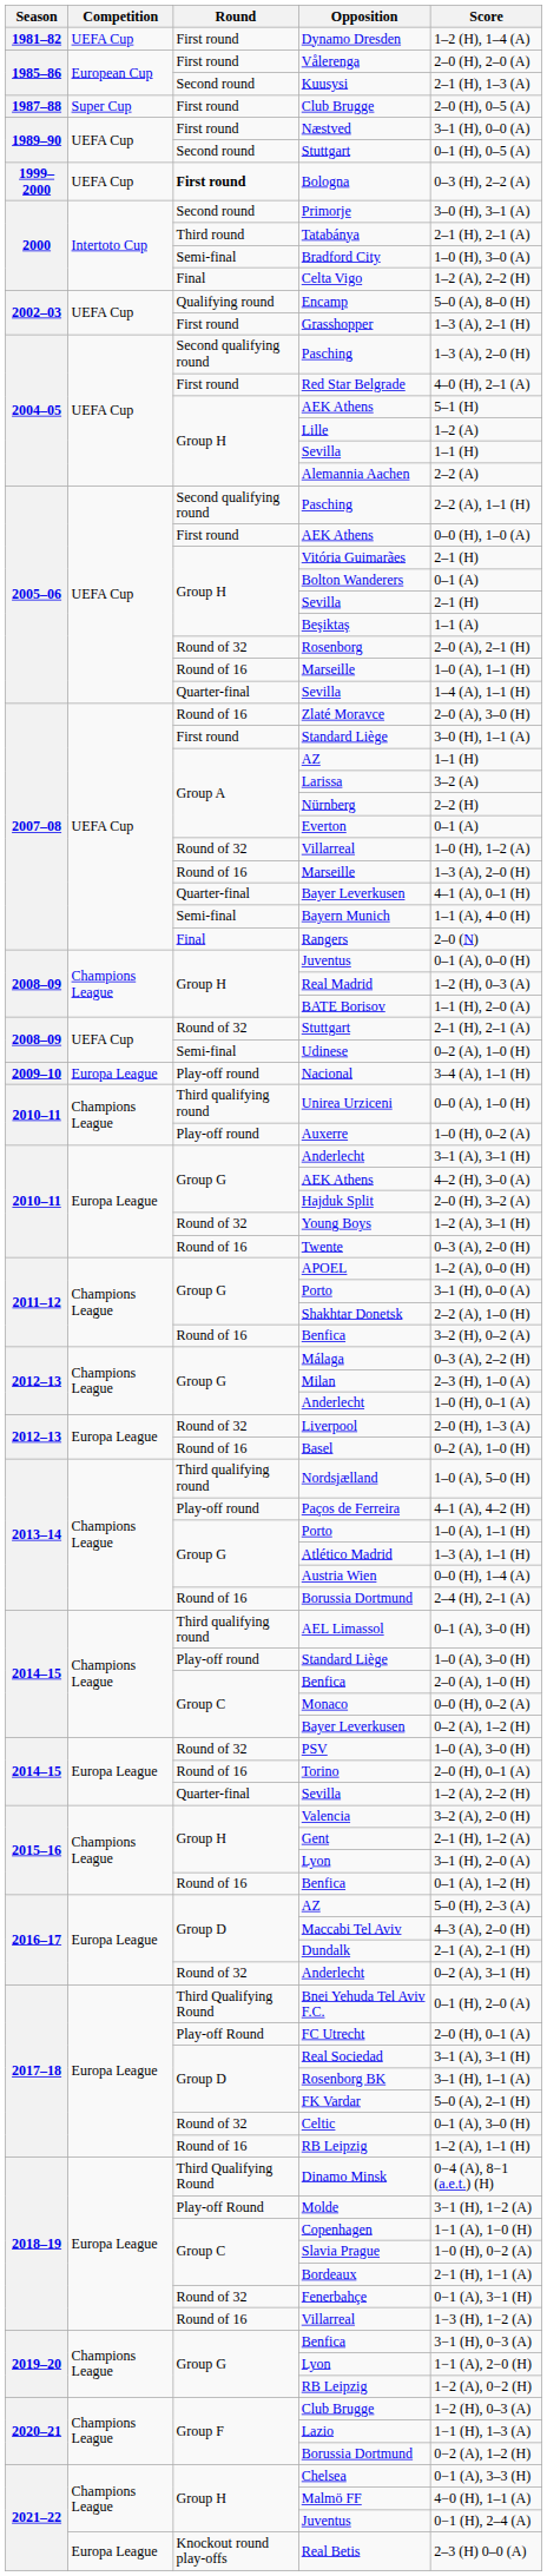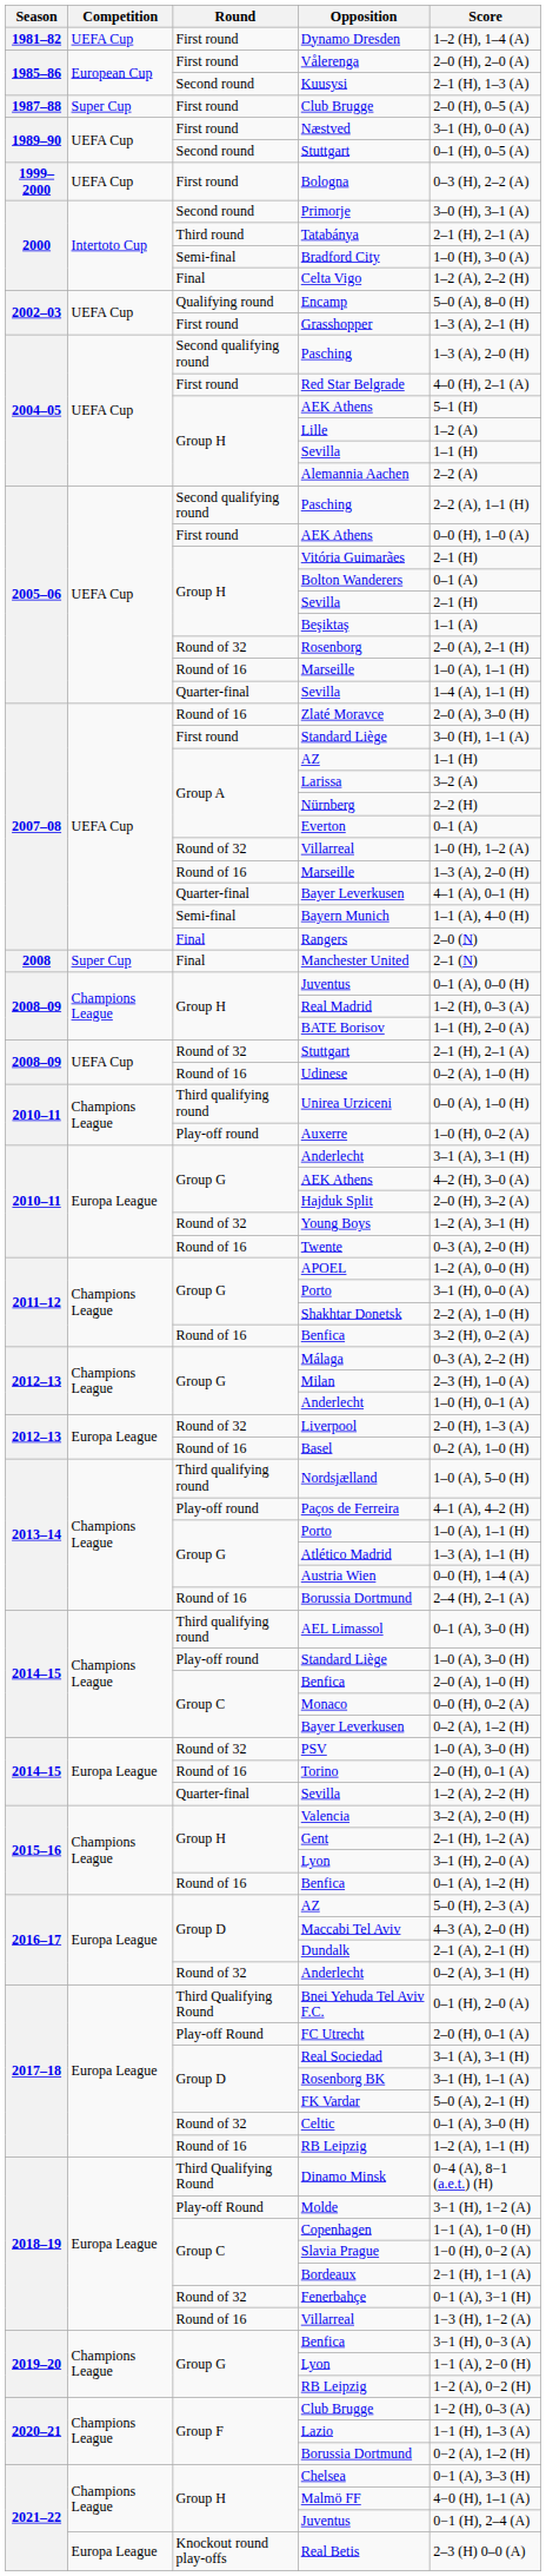 <table class="wikitable sortable">
 <tr>
 <th scope="col">Season</th>
 <th scope="col">Competition</th>
 <th scope="col">Round</th>
 <th scope="col">Opposition</th>
 <th colspan =>Score</th>
 </tr>
 <tr>
 <th scope="row" style="text-align:center"><a href='#'>1981–82</a></th>
 <td><a href='#'>UEFA Cup</a></td>
 <td>First round</td>
 <td> <a href='#'>Dynamo Dresden</a></td>
 <td>1–2 (H), 1–4 (A)</td>
 </tr>
 <tr>
 <th rowspan="2" scope="row" style="text-align:center"><a href='#'>1985–86</a></th>
 <td rowspan="2"><a href='#'>European Cup</a></td>
 <td>First round</td>
 <td> <a href='#'>Vålerenga</a></td>
 <td>2–0 (H), 2–0 (A)</td>
 </tr>
 <tr>
 <td>Second round</td>
 <td> <a href='#'>Kuusysi</a></td>
 <td>2–1 (H), 1–3 (A)</td>
 </tr>
 <tr>
 <th scope="row" style="text-align:center"><a href='#'>1987–88</a></th>
 <td><a href='#'>Super Cup</a></td>
 <td>First round</td>
 <td> <a href='#'>Club Brugge</a></td>
 <td>2–0 (H), 0–5 (A)</td>
 </tr>
 <tr>
 <th rowspan="2" scope="row" style="text-align:center"><a href='#'>1989–90</a></th>
 <td rowspan="2">UEFA Cup</td>
 <td>First round</td>
 <td> <a href='#'>Næstved</a></td>
 <td>3–1 (H), 0–0 (A)</td>
 </tr>
 <tr>
 <td>Second round</td>
 <td> <a href='#'>Stuttgart</a></td>
 <td>0–1 (H), 0–5 (A)</td>
 </tr>
 <tr>
 <th scope="row" style="text-align:center"><a href='#'>1999–2000</a></th>
 <td>UEFA Cup</td>
-<td><strong>First round</strong></td>
+<td>First round</td>
 <td> <a href='#'>Bologna</a></td>
 <td>0–3 (H), 2–2 (A)</td>
 </tr>
 <tr>
 <th rowspan="4" scope="row" style="text-align:center"><a href='#'>2000</a></th>
 <td rowspan="4"><a href='#'>Intertoto Cup</a></td>
 <td>Second round</td>
 <td> <a href='#'>Primorje</a></td>
 <td>3–0 (H), 3–1 (A)</td>
 </tr>
 <tr>
 <td>Third round</td>
 <td> <a href='#'>Tatabánya</a></td>
 <td>2–1 (H), 2–1 (A)</td>
 </tr>
 <tr>
 <td>Semi-final</td>
 <td> <a href='#'>Bradford City</a></td>
 <td>1–0 (H), 3–0 (A)</td>
 </tr>
 <tr>
 <td>Final</td>
 <td> <a href='#'>Celta Vigo</a></td>
 <td>1–2 (A), 2–2 (H)</td>
 </tr>
 <tr>
 <th rowspan="2" scope="row" style="text-align:center"><a href='#'>2002–03</a></th>
 <td rowspan="2">UEFA Cup</td>
 <td>Qualifying round</td>
 <td> <a href='#'>Encamp</a></td>
 <td>5–0 (A), 8–0 (H)</td>
 </tr>
 <tr>
 <td>First round</td>
 <td> <a href='#'>Grasshopper</a></td>
 <td>1–3 (A), 2–1 (H)</td>
 </tr>
 <tr>
 <th rowspan="6" scope="row" style="text-align:center"><a href='#'>2004–05</a></th>
 <td rowspan="6">UEFA Cup</td>
 <td>Second qualifying round</td>
 <td> <a href='#'>Pasching</a></td>
 <td>1–3 (A), 2–0 (H)</td>
 </tr>
 <tr>
 <td>First round</td>
 <td> <a href='#'>Red Star Belgrade</a></td>
 <td>4–0 (H), 2–1 (A)</td>
 </tr>
 <tr>
 <td rowspan="4">Group H</td>
 <td> <a href='#'>AEK Athens</a></td>
 <td>5–1 (H)</td>
 </tr>
 <tr>
 <td> <a href='#'>Lille</a></td>
 <td>1–2 (A)</td>
 </tr>
 <tr>
 <td> <a href='#'>Sevilla</a></td>
 <td>1–1 (H)</td>
 </tr>
 <tr>
 <td> <a href='#'>Alemannia Aachen</a></td>
 <td>2–2 (A)</td>
 </tr>
 <tr>
 <th rowspan="9" scope="row" style="text-align:center"><a href='#'>2005–06</a></th>
 <td rowspan="9">UEFA Cup</td>
 <td>Second qualifying round</td>
 <td> <a href='#'>Pasching</a></td>
 <td>2–2 (A), 1–1 (H)</td>
 </tr>
 <tr>
 <td>First round</td>
 <td> <a href='#'>AEK Athens</a></td>
 <td>0–0 (H), 1–0 (A)</td>
 </tr>
 <tr>
 <td rowspan="4">Group H</td>
 <td> <a href='#'>Vitória Guimarães</a></td>
 <td>2–1 (H)</td>
 </tr>
 <tr>
 <td> <a href='#'>Bolton Wanderers</a></td>
 <td>0–1 (A)</td>
 </tr>
 <tr>
 <td> <a href='#'>Sevilla</a></td>
 <td>2–1 (H)</td>
 </tr>
 <tr>
 <td> <a href='#'>Beşiktaş</a></td>
 <td>1–1 (A)</td>
 </tr>
 <tr>
 <td>Round of 32</td>
 <td> <a href='#'>Rosenborg</a></td>
 <td>2–0 (A), 2–1 (H)</td>
 </tr>
 <tr>
 <td>Round of 16</td>
 <td> <a href='#'>Marseille</a></td>
 <td>1–0 (A), 1–1 (H)</td>
 </tr>
 <tr>
 <td>Quarter-final</td>
 <td> <a href='#'>Sevilla</a></td>
 <td>1–4 (A), 1–1 (H)</td>
 </tr>
 <tr>
 <th rowspan="11" scope="row" style="text-align:center"><a href='#'>2007–08</a></th>
 <td rowspan="11">UEFA Cup</td>
 <td>Round of 16</td>
 <td> <a href='#'>Zlaté Moravce</a></td>
 <td>2–0 (A), 3–0 (H)</td>
 </tr>
 <tr>
 <td>First round</td>
 <td> <a href='#'>Standard Liège</a></td>
 <td>3–0 (H), 1–1 (A)</td>
 </tr>
 <tr>
 <td rowspan="4">Group A</td>
 <td> <a href='#'>AZ</a></td>
 <td>1–1 (H)</td>
 </tr>
 <tr>
 <td> <a href='#'>Larissa</a></td>
 <td>3–2 (A)</td>
 </tr>
 <tr>
 <td> <a href='#'>Nürnberg</a></td>
 <td>2–2 (H)</td>
 </tr>
 <tr>
 <td> <a href='#'>Everton</a></td>
 <td>0–1 (A)</td>
 </tr>
 <tr>
 <td>Round of 32</td>
 <td> <a href='#'>Villarreal</a></td>
 <td>1–0 (H), 1–2 (A)</td>
 </tr>
 <tr>
 <td>Round of 16</td>
 <td> <a href='#'>Marseille</a></td>
 <td>1–3 (A), 2–0 (H)</td>
 </tr>
 <tr>
 <td>Quarter-final</td>
 <td> <a href='#'>Bayer Leverkusen</a></td>
 <td>4–1 (A), 0–1 (H)</td>
 </tr>
 <tr>
 <td>Semi-final</td>
 <td> <a href='#'>Bayern Munich</a></td>
 <td>1–1 (A), 4–0 (H)</td>
 </tr>
 <tr>
 <td><a href='#'>Final</a></td>
 <td> <a href='#'>Rangers</a></td>
 <td>2–0 (<a href='#'>N</a>)</td>
 </tr>
 <tr>
+<th scope="row" style="text-align:center"><a href='#'>2008</a></th>
+<td><a href='#'>Super Cup</a></td>
+<td>Final</td>
+<td> <a href='#'>Manchester United</a></td>
+<td>2–1 (<a href='#'>N</a>)</td>
+</tr>
+<tr>
 <th rowspan="3" scope="row" style="text-align:center"><a href='#'>2008–09</a></th>
 <td rowspan="3"><a href='#'>Champions League</a></td>
 <td rowspan="3">Group H</td>
 <td> <a href='#'>Juventus</a></td>
 <td>0–1 (A), 0–0 (H)</td>
 </tr>
 <tr>
 <td> <a href='#'>Real Madrid</a></td>
 <td>1–2 (H), 0–3 (A)</td>
 </tr>
 <tr>
 <td> <a href='#'>BATE Borisov</a></td>
 <td>1–1 (H), 2–0 (A)</td>
 </tr>
 <tr>
 <th rowspan="2" scope="row" style="text-align:center"><a href='#'>2008–09</a></th>
 <td rowspan="2">UEFA Cup</td>
 <td>Round of 32</td>
 <td> <a href='#'>Stuttgart</a></td>
 <td>2–1 (H), 2–1 (A)</td>
 </tr>
 <tr>
-<td>Semi-final</td>
+<td>Round of 16</td>
 <td> <a href='#'>Udinese</a></td>
 <td>0–2 (A), 1–0 (H)</td>
-</tr>
-<tr>
-<th scope="row" style="text-align:center"><a href='#'>2009–10</a></th>
-<td><a href='#'>Europa League</a></td>
-<td>Play-off round</td>
-<td> <a href='#'>Nacional</a></td>
-<td>3–4 (A), 1–1 (H)</td>
 </tr>
 <tr>
 <th rowspan="2" scope="row" style="text-align:center"><a href='#'>2010–11</a></th>
 <td rowspan="2">Champions League</td>
 <td>Third qualifying round</td>
 <td> <a href='#'>Unirea Urziceni</a></td>
 <td>0–0 (A), 1–0 (H)</td>
 </tr>
 <tr>
 <td>Play-off round</td>
 <td> <a href='#'>Auxerre</a></td>
 <td>1–0 (H), 0–2 (A)</td>
 </tr>
 <tr>
 <th rowspan="5" scope="row" style="text-align:center"><a href='#'>2010–11</a></th>
 <td rowspan="5">Europa League</td>
 <td rowspan="3">Group G</td>
 <td> <a href='#'>Anderlecht</a></td>
 <td>3–1 (A), 3–1 (H)</td>
 </tr>
 <tr>
 <td> <a href='#'>AEK Athens</a></td>
 <td>4–2 (H), 3–0 (A)</td>
 </tr>
 <tr>
 <td> <a href='#'>Hajduk Split</a></td>
 <td>2–0 (H), 3–2 (A)</td>
 </tr>
 <tr>
 <td>Round of 32</td>
 <td> <a href='#'>Young Boys</a></td>
 <td>1–2 (A), 3–1 (H)</td>
 </tr>
 <tr>
 <td>Round of 16</td>
 <td> <a href='#'>Twente</a></td>
 <td>0–3 (A), 2–0 (H)</td>
 </tr>
 <tr>
 <th rowspan="4" scope="row" style="text-align:center"><a href='#'>2011–12</a></th>
 <td rowspan="4">Champions League</td>
 <td rowspan="3">Group G</td>
 <td> <a href='#'>APOEL</a></td>
 <td>1–2 (A), 0–0 (H)</td>
 </tr>
 <tr>
 <td> <a href='#'>Porto</a></td>
 <td>3–1 (H), 0–0 (A)</td>
 </tr>
 <tr>
 <td> <a href='#'>Shakhtar Donetsk</a></td>
 <td>2–2 (A), 1–0 (H)</td>
 </tr>
 <tr>
 <td>Round of 16</td>
 <td> <a href='#'>Benfica</a></td>
 <td>3–2 (H), 0–2 (A)</td>
 </tr>
 <tr>
 <th rowspan="3" scope="row" style="text-align:center"><a href='#'>2012–13</a></th>
 <td rowspan="3">Champions League</td>
 <td rowspan="3">Group G</td>
 <td> <a href='#'>Málaga</a></td>
 <td>0–3 (A), 2–2 (H)</td>
 </tr>
 <tr>
 <td> <a href='#'>Milan</a></td>
 <td>2–3 (H), 1–0 (A)</td>
 </tr>
 <tr>
 <td> <a href='#'>Anderlecht</a></td>
 <td>1–0 (H), 0–1 (A)</td>
 </tr>
 <tr>
 <th rowspan="2" scope="row" style="text-align:center"><a href='#'>2012–13</a></th>
 <td rowspan="2">Europa League</td>
 <td>Round of 32</td>
 <td> <a href='#'>Liverpool</a></td>
 <td>2–0 (H), 1–3 (A)</td>
 </tr>
 <tr>
 <td>Round of 16</td>
 <td> <a href='#'>Basel</a></td>
 <td>0–2 (A), 1–0 (H)</td>
 </tr>
 <tr>
 <th rowspan="6" scope="row" style="text-align:center"><a href='#'>2013–14</a></th>
 <td rowspan="6">Champions League</td>
 <td>Third qualifying round</td>
 <td> <a href='#'>Nordsjælland</a></td>
 <td>1–0 (A), 5–0 (H)</td>
 </tr>
 <tr>
 <td>Play-off round</td>
 <td> <a href='#'>Paços de Ferreira</a></td>
 <td>4–1 (A), 4–2 (H)</td>
 </tr>
 <tr>
 <td rowspan="3">Group G</td>
 <td> <a href='#'>Porto</a></td>
 <td>1–0 (A), 1–1 (H)</td>
 </tr>
 <tr>
 <td> <a href='#'>Atlético Madrid</a></td>
 <td>1–3 (A), 1–1 (H)</td>
 </tr>
 <tr>
 <td> <a href='#'>Austria Wien</a></td>
 <td>0–0 (H), 1–4 (A)</td>
 </tr>
 <tr>
 <td>Round of 16</td>
 <td> <a href='#'>Borussia Dortmund</a></td>
 <td>2–4 (H), 2–1 (A)</td>
 </tr>
 <tr>
 <th rowspan="5" scope="row" style="text-align:center"><a href='#'>2014–15</a></th>
 <td rowspan="5">Champions League</td>
 <td>Third qualifying round</td>
 <td> <a href='#'>AEL Limassol</a></td>
 <td>0–1 (A), 3–0 (H)</td>
 </tr>
 <tr>
 <td>Play-off round</td>
 <td> <a href='#'>Standard Liège</a></td>
 <td>1–0 (A), 3–0 (H)</td>
 </tr>
 <tr>
 <td rowspan="3">Group C</td>
 <td> <a href='#'>Benfica</a></td>
 <td>2–0 (A), 1–0 (H)</td>
 </tr>
 <tr>
 <td> <a href='#'>Monaco</a></td>
 <td>0–0 (H), 0–2 (A)</td>
 </tr>
 <tr>
 <td> <a href='#'>Bayer Leverkusen</a></td>
 <td>0–2 (A), 1–2 (H)</td>
 </tr>
 <tr>
 <th rowspan="3" scope="row" style="text-align:center"><a href='#'>2014–15</a></th>
 <td rowspan="3">Europa League</td>
 <td>Round of 32</td>
 <td> <a href='#'>PSV</a></td>
 <td>1–0 (A), 3–0 (H)</td>
 </tr>
 <tr>
 <td>Round of 16</td>
 <td> <a href='#'>Torino</a></td>
 <td>2–0 (H), 0–1 (A)</td>
 </tr>
 <tr>
 <td>Quarter-final</td>
 <td> <a href='#'>Sevilla</a></td>
 <td>1–2 (A), 2–2 (H)</td>
 </tr>
 <tr>
 <th rowspan="4" scope="row" style="text-align:center"><a href='#'>2015–16</a></th>
 <td rowspan="4">Champions League</td>
 <td rowspan="3">Group H</td>
 <td> <a href='#'>Valencia</a></td>
 <td>3–2 (A), 2–0 (H)</td>
 </tr>
 <tr>
 <td> <a href='#'>Gent</a></td>
 <td>2–1 (H), 1–2 (A)</td>
 </tr>
 <tr>
 <td> <a href='#'>Lyon</a></td>
 <td>3–1 (H), 2–0 (A)</td>
 </tr>
 <tr>
 <td>Round of 16</td>
 <td> <a href='#'>Benfica</a></td>
 <td>0–1 (A), 1–2 (H)</td>
 </tr>
 <tr>
 <th rowspan="4" scope="row" style="text-align:center"><a href='#'>2016–17</a></th>
 <td rowspan="4">Europa League</td>
 <td rowspan="3">Group D</td>
 <td> <a href='#'>AZ</a></td>
 <td>5–0 (H), 2–3 (A)</td>
 </tr>
 <tr>
 <td> <a href='#'>Maccabi Tel Aviv</a></td>
 <td>4–3 (A), 2–0 (H)</td>
 </tr>
 <tr>
 <td> <a href='#'>Dundalk</a></td>
 <td>2–1 (A), 2–1 (H)</td>
 </tr>
 <tr>
 <td>Round of 32</td>
 <td> <a href='#'>Anderlecht</a></td>
 <td>0–2 (A), 3–1 (H)</td>
 </tr>
 <tr>
 <th rowspan="7" scope="row" style="text-align:center"><a href='#'>2017–18</a></th>
 <td rowspan="7">Europa League</td>
 <td>Third Qualifying Round</td>
 <td> <a href='#'>Bnei Yehuda Tel Aviv F.C.</a></td>
 <td>0–1 (H), 2–0 (A)</td>
 </tr>
 <tr>
 <td>Play-off Round</td>
 <td> <a href='#'>FC Utrecht</a></td>
 <td>2–0 (H), 0–1 (A)</td>
 </tr>
 <tr>
 <td rowspan="3">Group D</td>
 <td> <a href='#'>Real Sociedad</a></td>
 <td>3–1 (A), 3–1 (H)</td>
 </tr>
 <tr>
 <td> <a href='#'>Rosenborg BK</a></td>
 <td>3–1 (H), 1–1 (A)</td>
 </tr>
 <tr>
 <td> <a href='#'>FK Vardar</a></td>
 <td>5–0 (A), 2–1 (H)</td>
 </tr>
 <tr>
 <td>Round of 32</td>
 <td> <a href='#'>Celtic</a></td>
 <td>0–1 (A), 3–0 (H)</td>
 </tr>
 <tr>
 <td>Round of 16</td>
 <td> <a href='#'>RB Leipzig</a></td>
 <td>1–2 (A), 1–1 (H)</td>
 </tr>
 <tr>
 <th rowspan="7" scope="row" style="text-align:center"><a href='#'>2018–19</a></th>
 <td rowspan="7">Europa League</td>
 <td>Third Qualifying Round</td>
 <td> <a href='#'>Dinamo Minsk</a></td>
 <td>0−4 (A), 8−1 (<a href='#'>a.e.t.</a>) (H)</td>
 </tr>
 <tr>
 <td>Play-off Round</td>
 <td> <a href='#'>Molde</a></td>
 <td>3−1 (H), 1−2 (A)</td>
 </tr>
 <tr>
 <td rowspan="3">Group C</td>
 <td> <a href='#'>Copenhagen</a></td>
 <td>1−1 (A), 1−0 (H)</td>
 </tr>
 <tr>
 <td> <a href='#'>Slavia Prague</a></td>
 <td>1−0 (H), 0−2 (A)</td>
 </tr>
 <tr>
 <td> <a href='#'>Bordeaux</a></td>
 <td>2−1 (H), 1−1 (A)</td>
 </tr>
 <tr>
 <td>Round of 32</td>
 <td> <a href='#'>Fenerbahçe</a></td>
 <td>0−1 (A), 3−1 (H)</td>
 </tr>
 <tr>
 <td>Round of 16</td>
 <td> <a href='#'>Villarreal</a></td>
 <td>1−3 (H), 1−2 (A)</td>
 </tr>
 <tr>
 <th rowspan="3" scope="row" style="text-align:center"><a href='#'>2019–20</a></th>
 <td rowspan="3">Champions League</td>
 <td rowspan="3">Group G</td>
 <td> <a href='#'>Benfica</a></td>
 <td>3−1 (H), 0−3 (A)</td>
 </tr>
 <tr>
 <td> <a href='#'>Lyon</a></td>
 <td>1−1 (A), 2−0 (H)</td>
 </tr>
 <tr>
 <td> <a href='#'>RB Leipzig</a></td>
 <td>1−2 (A), 0−2 (H)</td>
 </tr>
 <tr>
 <th rowspan="3" scope="row" style="text-align:center"><a href='#'>2020–21</a></th>
 <td rowspan="3">Champions League</td>
 <td rowspan="3">Group F</td>
 <td> <a href='#'>Club Brugge</a></td>
 <td>1−2 (H), 0–3 (A)</td>
 </tr>
 <tr>
 <td> <a href='#'>Lazio</a></td>
 <td>1−1 (H), 1–3 (A)</td>
 </tr>
 <tr>
 <td> <a href='#'>Borussia Dortmund</a></td>
 <td>0−2 (A), 1–2 (H)</td>
 </tr>
 <tr>
 <th rowspan="4" scope="row" style="text-align:center"><a href='#'>2021–22</a></th>
 <td rowspan="3">Champions League</td>
 <td rowspan="3">Group H</td>
 <td> <a href='#'>Chelsea</a></td>
 <td>0−1 (A), 3–3 (H)</td>
 </tr>
 <tr>
 <td> <a href='#'>Malmö FF</a></td>
 <td>4−0 (H), 1–1 (A)</td>
 </tr>
 <tr>
 <td> <a href='#'>Juventus</a></td>
 <td>0−1 (H), 2–4 (A)</td>
 </tr>
 <tr>
 <td rowspan=>Europa League</td>
 <td>Knockout round play-offs</td>
 <td> <a href='#'>Real Betis</a></td>
 <td>2–3 (H) 0–0 (A)</td>
 </tr>
 </table>
